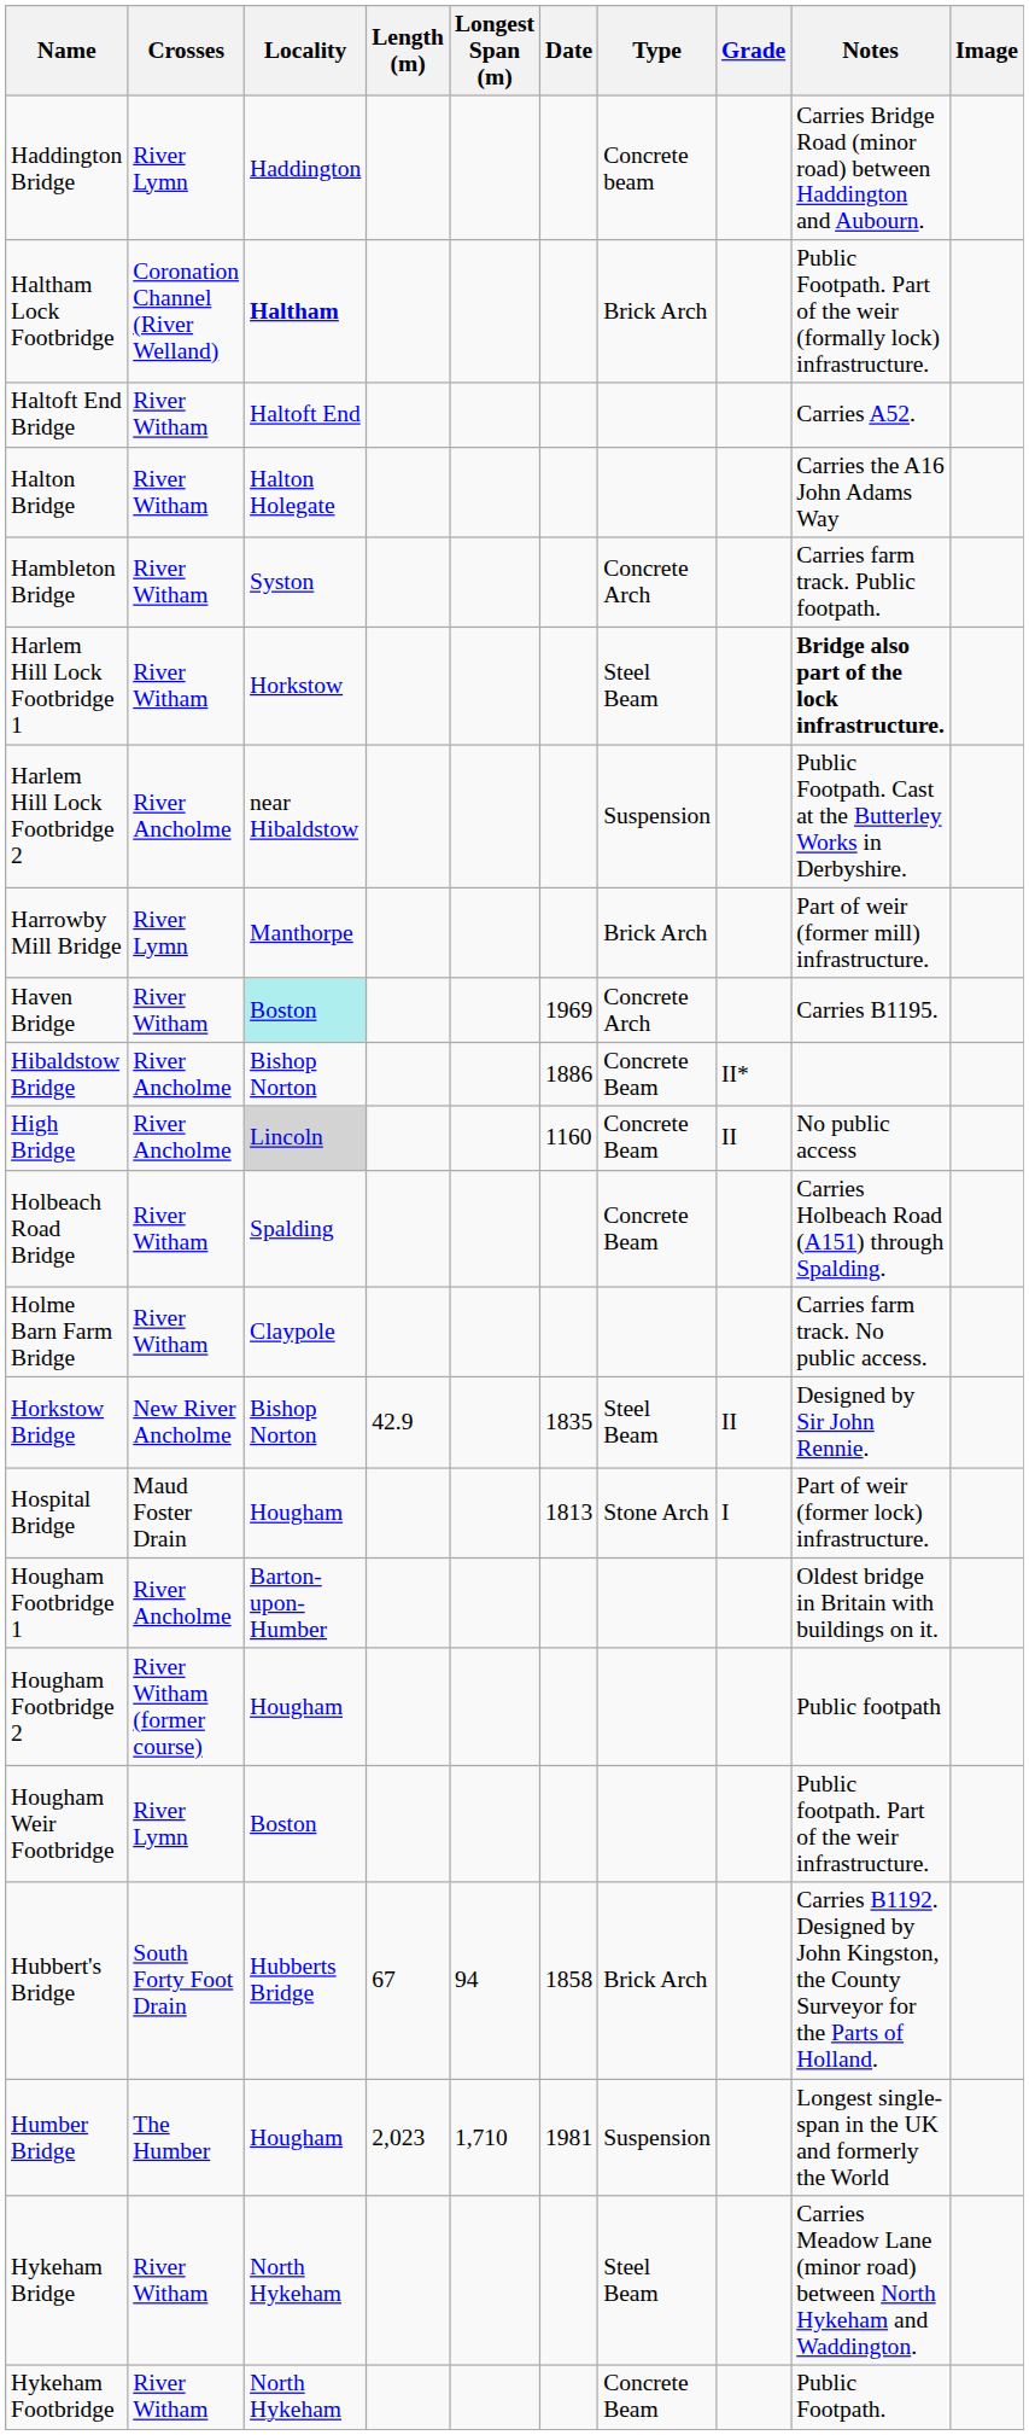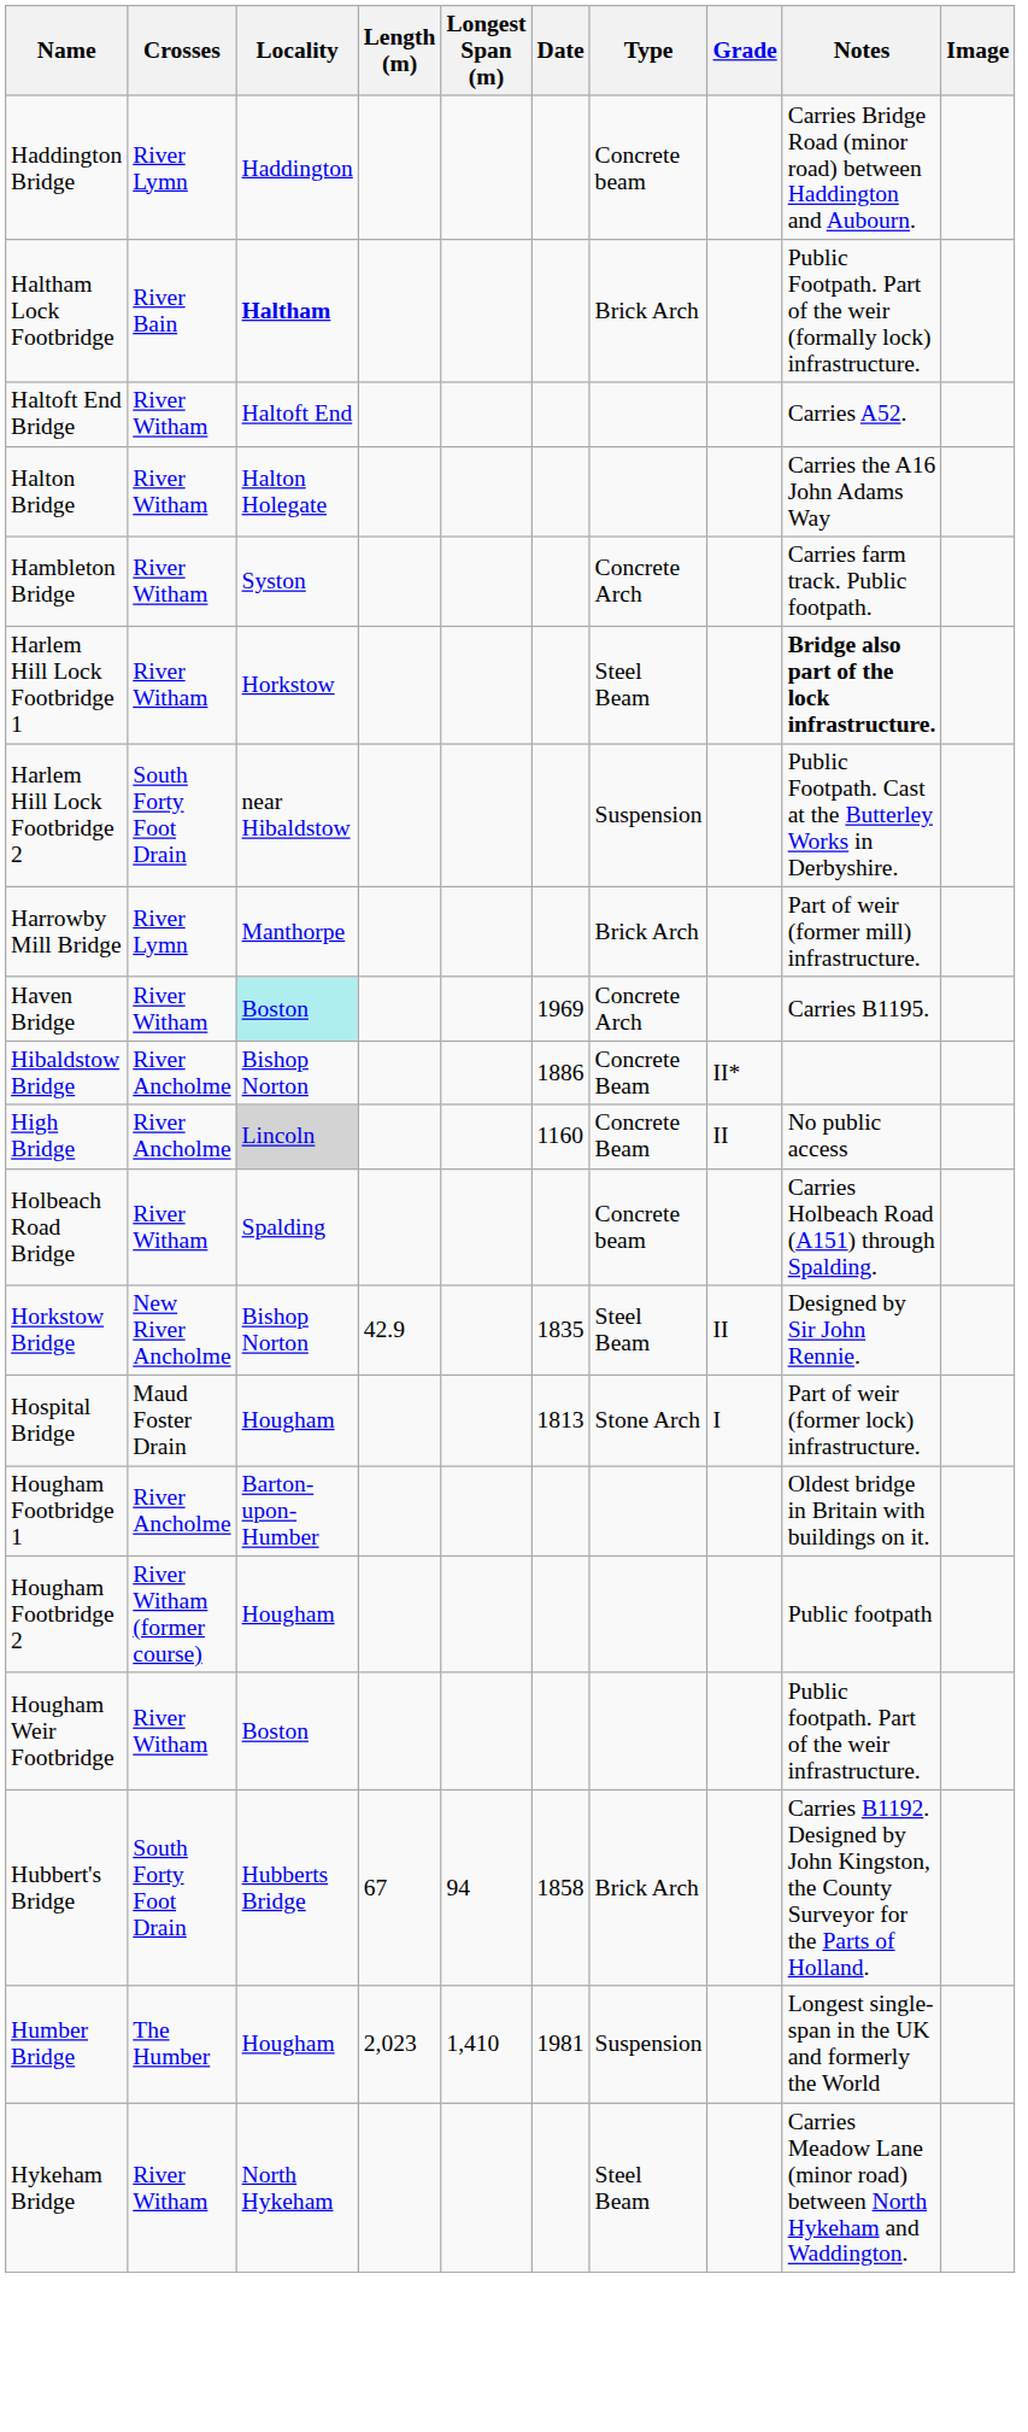 <table class="wikitable sortable">
 <tr>
 <th>Name</th>
 <th>Crosses</th>
 <th>Locality</th>
 <th>Length (m)</th>
 <th>Longest Span (m)</th>
 <th>Date</th>
 <th>Type</th>
 <th><a href='#'>Grade</a></th>
 <th class="unsortable">Notes</th>
 <th class="unsortable">Image</th>
 </tr>
 <tr>
 <td>Haddington Bridge</td>
 <td><a href='#'>River Lymn</a></td>
 <td><a href='#'>Haddington</a></td>
 <td></td>
 <td></td>
 <td></td>
 <td>Concrete beam</td>
 <td></td>
 <td>Carries Bridge Road (minor road) between <a href='#'>Haddington</a> and <a href='#'>Aubourn</a>.</td>
 <td></td>
 </tr>
 <tr>
 <td>Haltham Lock Footbridge</td>
-<td><a href='#'>Coronation Channel (River Welland)</a></td>
+<td><a href='#'>River Bain</a></td>
 <td><strong><a href='#'>Haltham</a></strong></td>
 <td></td>
 <td></td>
 <td></td>
 <td>Brick Arch</td>
 <td></td>
 <td>Public Footpath. Part of the weir (formally lock) infrastructure.</td>
 <td></td>
 </tr>
 <tr>
 <td>Haltoft End Bridge</td>
 <td><a href='#'>River Witham</a></td>
 <td><a href='#'>Haltoft End</a></td>
 <td></td>
 <td></td>
 <td></td>
 <td></td>
 <td></td>
 <td>Carries <a href='#'>A52</a>.</td>
 <td></td>
 </tr>
 <tr>
 <td>Halton Bridge</td>
 <td><a href='#'>River Witham</a></td>
 <td><a href='#'>Halton Holegate</a></td>
 <td></td>
 <td></td>
 <td></td>
 <td></td>
 <td></td>
 <td>Carries the A16 John Adams Way</td>
 <td></td>
 </tr>
 <tr>
 <td>Hambleton Bridge</td>
 <td><a href='#'>River Witham</a></td>
 <td><a href='#'>Syston</a></td>
 <td></td>
 <td></td>
 <td></td>
 <td>Concrete Arch</td>
 <td></td>
 <td>Carries farm track. Public footpath.</td>
 <td></td>
 </tr>
 <tr>
 <td>Harlem Hill Lock Footbridge 1</td>
 <td><a href='#'>River Witham</a></td>
 <td><a href='#'>Horkstow</a></td>
 <td></td>
 <td></td>
 <td></td>
 <td>Steel Beam</td>
 <td></td>
 <td><strong>Bridge also part of the lock infrastructure.</strong></td>
 <td></td>
 </tr>
 <tr>
 <td>Harlem Hill Lock Footbridge 2</td>
-<td><a href='#'>River Ancholme</a></td>
+<td><a href='#'>South Forty Foot Drain</a></td>
 <td>near <a href='#'>Hibaldstow</a></td>
 <td></td>
 <td></td>
 <td></td>
 <td>Suspension</td>
 <td></td>
 <td>Public Footpath. Cast at the <a href='#'>Butterley Works</a> in Derbyshire.</td>
 <td></td>
 </tr>
 <tr>
 <td>Harrowby Mill Bridge</td>
 <td><a href='#'>River Lymn</a></td>
 <td><a href='#'>Manthorpe</a></td>
 <td></td>
 <td></td>
 <td></td>
 <td>Brick Arch</td>
 <td></td>
 <td>Part of weir (former mill) infrastructure.</td>
 <td></td>
 </tr>
 <tr>
 <td>Haven Bridge</td>
 <td><a href='#'>River Witham</a></td>
 <td style="background: paleturquoise;"><a href='#'>Boston</a></td>
 <td></td>
 <td></td>
 <td>1969</td>
 <td>Concrete Arch</td>
 <td></td>
 <td>Carries B1195.</td>
 <td></td>
 </tr>
 <tr>
 <td><a href='#'>Hibaldstow Bridge</a></td>
 <td><a href='#'>River Ancholme</a></td>
 <td><a href='#'>Bishop Norton</a></td>
 <td></td>
 <td></td>
 <td>1886</td>
 <td>Concrete Beam</td>
 <td>II*</td>
 <td></td>
 <td></td>
 </tr>
 <tr>
 <td><a href='#'>High Bridge</a></td>
 <td><a href='#'>River Ancholme</a></td>
 <td style="background: lightgrey;"><a href='#'>Lincoln</a></td>
 <td></td>
 <td></td>
 <td>1160</td>
 <td>Concrete Beam</td>
 <td>II</td>
 <td>No public access</td>
 <td></td>
 </tr>
 <tr>
 <td>Holbeach Road Bridge</td>
 <td><a href='#'>River Witham</a></td>
 <td><a href='#'>Spalding</a></td>
 <td></td>
 <td></td>
 <td></td>
-<td>Concrete Beam</td>
+<td>Concrete beam</td>
 <td></td>
 <td>Carries Holbeach Road (<a href='#'>A151</a>) through <a href='#'>Spalding</a>.</td>
-<td></td>
-</tr>
-<tr>
-<td>Holme Barn Farm Bridge</td>
-<td><a href='#'>River Witham</a></td>
-<td><a href='#'>Claypole</a></td>
-<td></td>
-<td></td>
-<td></td>
-<td></td>
-<td></td>
-<td>Carries farm track. No public access.</td>
 <td></td>
 </tr>
 <tr>
 <td><a href='#'>Horkstow Bridge</a></td>
 <td><a href='#'>New River Ancholme</a></td>
 <td><a href='#'>Bishop Norton</a></td>
 <td>42.9</td>
 <td></td>
 <td>1835</td>
 <td>Steel Beam</td>
 <td>II</td>
 <td>Designed by <a href='#'>Sir John Rennie</a>.</td>
 <td></td>
 </tr>
 <tr>
 <td>Hospital Bridge</td>
 <td>Maud Foster Drain</td>
 <td><a href='#'>Hougham</a></td>
 <td></td>
 <td></td>
 <td>1813</td>
 <td>Stone Arch</td>
 <td>I</td>
 <td>Part of weir (former lock) infrastructure.</td>
 <td></td>
 </tr>
 <tr>
 <td>Hougham Footbridge 1</td>
 <td><a href='#'>River Ancholme</a></td>
 <td><a href='#'>Barton-upon-Humber</a></td>
 <td></td>
 <td></td>
 <td></td>
 <td></td>
 <td></td>
 <td>Oldest bridge in Britain with buildings on it.</td>
 <td></td>
 </tr>
 <tr>
 <td>Hougham Footbridge 2</td>
 <td><a href='#'>River Witham (former course)</a></td>
 <td><a href='#'>Hougham</a></td>
 <td></td>
 <td></td>
 <td></td>
 <td></td>
 <td></td>
 <td>Public footpath</td>
 <td></td>
 </tr>
 <tr>
 <td>Hougham Weir Footbridge</td>
-<td><a href='#'>River Lymn</a></td>
+<td><a href='#'>River Witham</a></td>
 <td><a href='#'>Boston</a></td>
 <td></td>
 <td></td>
 <td></td>
 <td></td>
 <td></td>
 <td>Public footpath. Part of the weir infrastructure.</td>
 <td></td>
 </tr>
 <tr>
 <td>Hubbert's Bridge</td>
 <td><a href='#'>South Forty Foot Drain</a></td>
 <td><a href='#'>Hubberts Bridge</a></td>
 <td>67</td>
 <td>94</td>
 <td>1858</td>
 <td>Brick Arch</td>
 <td></td>
 <td>Carries <a href='#'>B1192</a>. Designed by John Kingston, the County Surveyor for the <a href='#'>Parts of Holland</a>.</td>
 <td></td>
 </tr>
 <tr>
 <td><a href='#'>Humber Bridge</a></td>
 <td><a href='#'>The Humber</a></td>
 <td><a href='#'>Hougham</a></td>
 <td>2,023</td>
-<td>1,710</td>
+<td>1,410</td>
 <td>1981</td>
 <td>Suspension</td>
 <td></td>
 <td>Longest single-span in the UK and formerly the World</td>
 <td></td>
 </tr>
 <tr>
 <td>Hykeham Bridge</td>
 <td><a href='#'>River Witham</a></td>
 <td><a href='#'>North Hykeham</a></td>
 <td></td>
 <td></td>
 <td></td>
 <td>Steel Beam</td>
 <td></td>
 <td>Carries Meadow Lane (minor road) between <a href='#'>North Hykeham</a> and <a href='#'>Waddington</a>.</td>
 <td></td>
 </tr>
 <tr>
-<td>Hykeham Footbridge</td>
-<td><a href='#'>River Witham</a></td>
-<td><a href='#'>North Hykeham</a></td>
-<td></td>
-<td></td>
-<td></td>
-<td>Concrete Beam</td>
-<td></td>
-<td>Public Footpath.</td>
-<td></td>
-</tr>
-<tr>
 </tr>
 </table>
